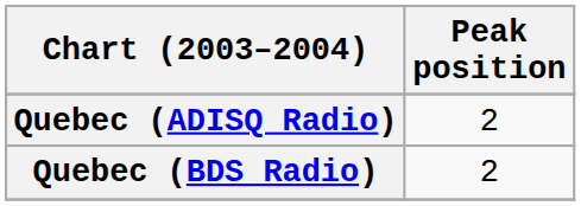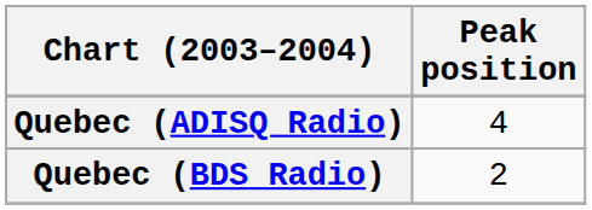 <table class="wikitable sortable plainrowheaders" style="text-align:center">
 <tr>
 <th scope="col">Chart (2003–2004)</th>
 <th scope="col">Peak<br>position</th>
 </tr>
 <tr>
 </tr>
 <tr>
 </tr>
 <tr>
 </tr>
 <tr>
 </tr>
 <tr>
 <th scope="row">Quebec (<a href='#'>ADISQ Radio</a>)</th>
-<td>2</td>
+<td>4</td>
 </tr>
 <tr>
 <th scope="row">Quebec (<a href='#'>BDS Radio</a>)</th>
 <td>2</td>
 </tr>
 <tr>
 </tr>
 </table>
